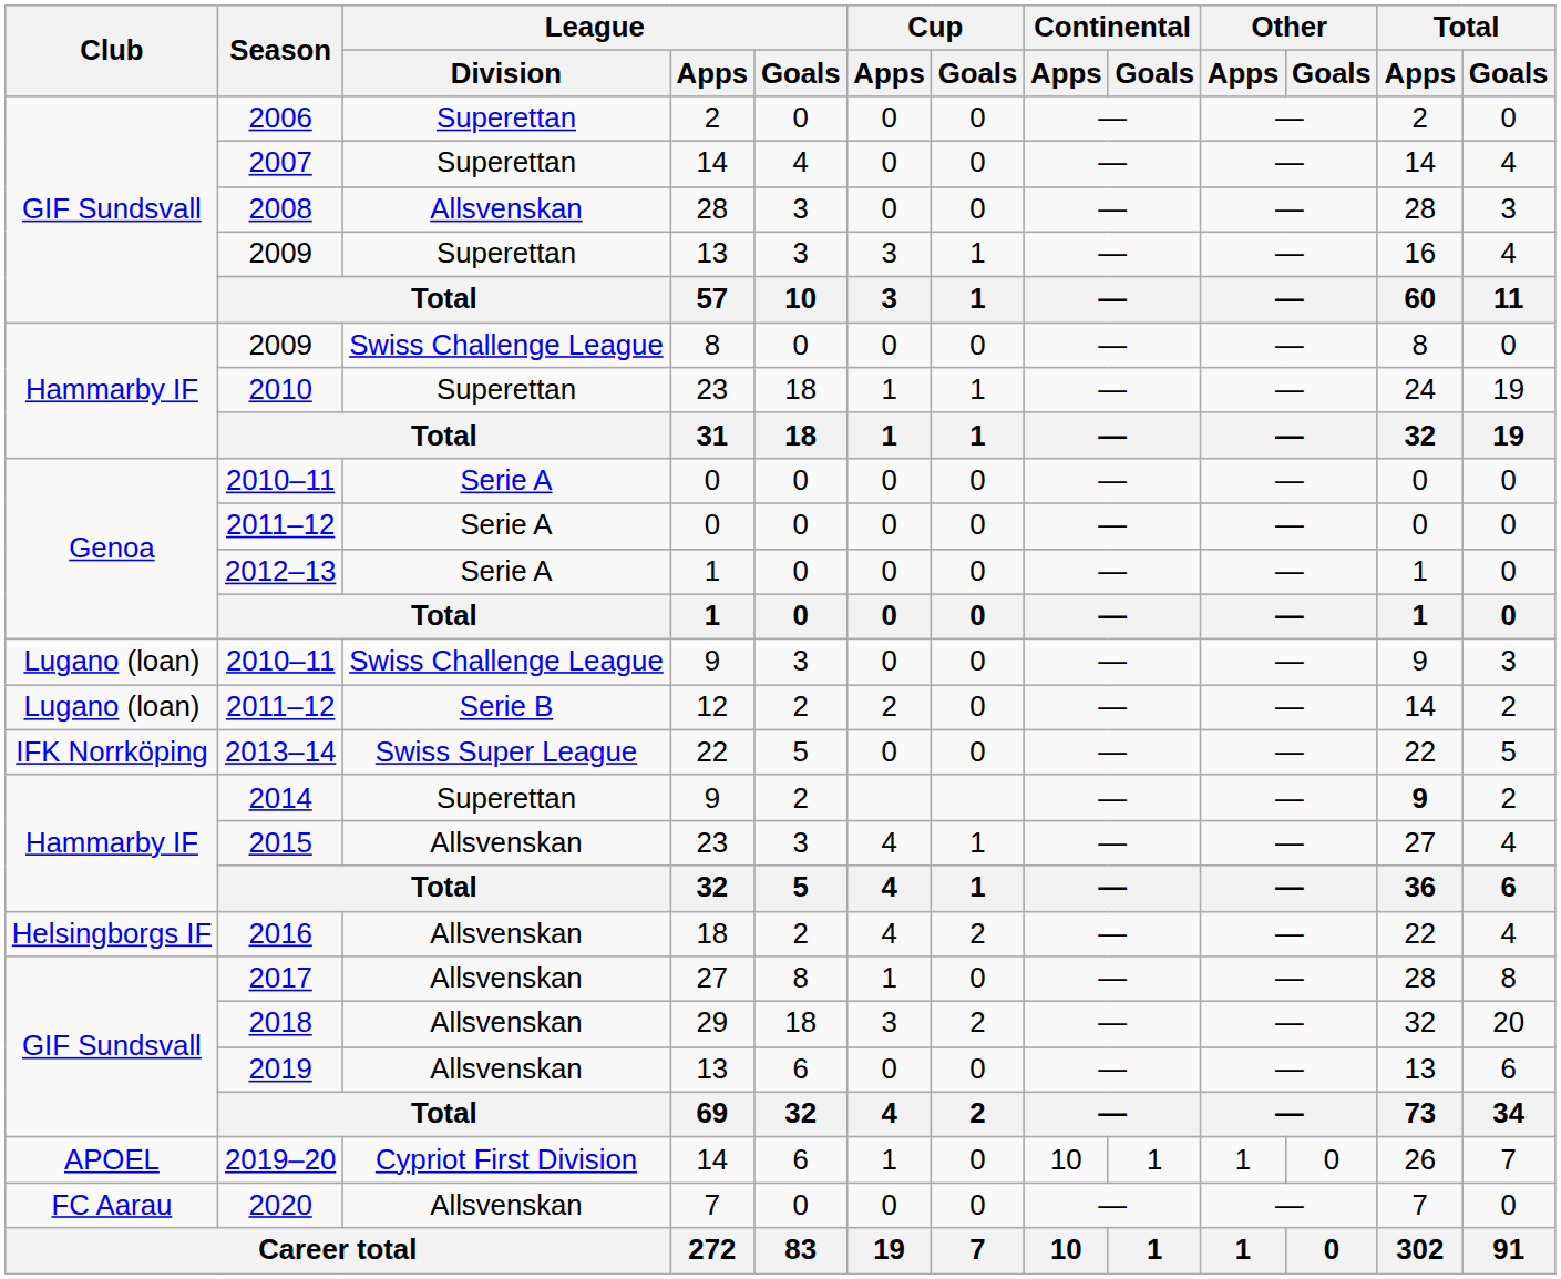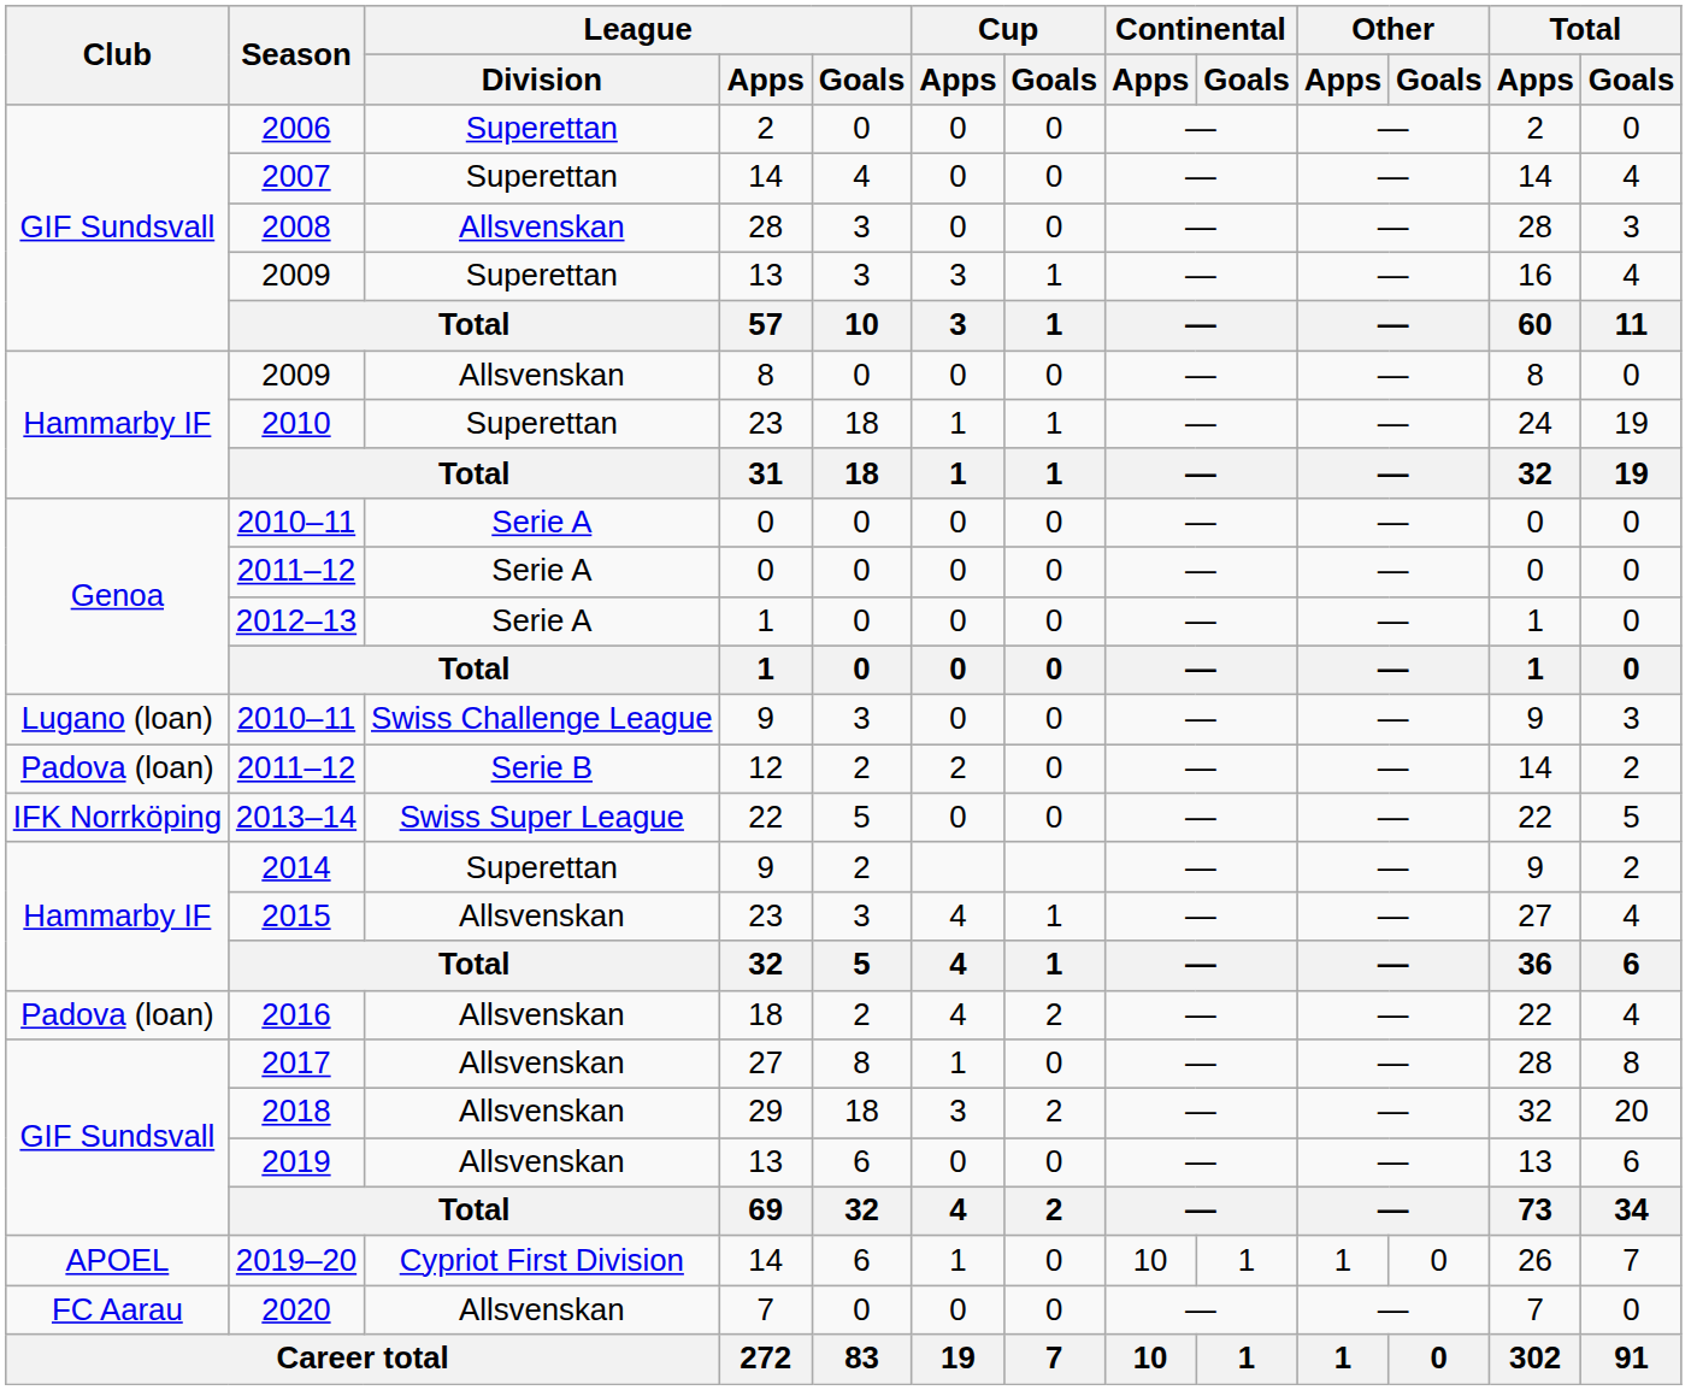 <table class="wikitable" style="text-align:center">
 <tr>
 <th rowspan="2">Club</th>
 <th rowspan="2">Season</th>
 <th colspan="3">League</th>
 <th colspan="2">Cup</th>
 <th colspan="2">Continental</th>
 <th colspan="2">Other</th>
 <th colspan="2">Total</th>
 </tr>
 <tr>
 <th>Division</th>
 <th>Apps</th>
 <th>Goals</th>
 <th>Apps</th>
 <th>Goals</th>
 <th>Apps</th>
 <th>Goals</th>
 <th>Apps</th>
 <th>Goals</th>
 <th>Apps</th>
 <th>Goals</th>
 </tr>
 <tr>
 <td rowspan="5"><a href='#'>GIF Sundsvall</a></td>
 <td><a href='#'>2006</a></td>
 <td><a href='#'>Superettan</a></td>
 <td>2</td>
 <td>0</td>
 <td>0</td>
 <td>0</td>
 <td colspan="2">—</td>
 <td colspan="2">—</td>
 <td>2</td>
 <td>0</td>
 </tr>
 <tr>
 <td><a href='#'>2007</a></td>
 <td>Superettan</td>
 <td>14</td>
 <td>4</td>
 <td>0</td>
 <td>0</td>
 <td colspan="2">—</td>
 <td colspan="2">—</td>
 <td>14</td>
 <td>4</td>
 </tr>
 <tr>
 <td><a href='#'>2008</a></td>
 <td><a href='#'>Allsvenskan</a></td>
 <td>28</td>
 <td>3</td>
 <td>0</td>
 <td>0</td>
 <td colspan="2">—</td>
 <td colspan="2">—</td>
 <td>28</td>
 <td>3</td>
 </tr>
 <tr>
 <td>2009</td>
 <td>Superettan</td>
 <td>13</td>
 <td>3</td>
 <td>3</td>
 <td>1</td>
 <td colspan="2">—</td>
 <td colspan="2">—</td>
 <td>16</td>
 <td>4</td>
 </tr>
 <tr>
 <th colspan="2">Total</th>
 <th>57</th>
 <th>10</th>
 <th>3</th>
 <th>1</th>
 <th colspan="2">—</th>
 <th colspan="2">—</th>
 <th>60</th>
 <th>11</th>
 </tr>
 <tr>
 <td rowspan="3"><a href='#'>Hammarby IF</a></td>
 <td>2009</td>
-<td><a href='#'>Swiss Challenge League</a></td>
+<td>Allsvenskan</td>
 <td>8</td>
 <td>0</td>
 <td>0</td>
 <td>0</td>
 <td colspan="2">—</td>
 <td colspan="2">—</td>
 <td>8</td>
 <td>0</td>
 </tr>
 <tr>
 <td><a href='#'>2010</a></td>
 <td>Superettan</td>
 <td>23</td>
 <td>18</td>
 <td>1</td>
 <td>1</td>
 <td colspan="2">—</td>
 <td colspan="2">—</td>
 <td>24</td>
 <td>19</td>
 </tr>
 <tr>
 <th colspan="2">Total</th>
 <th>31</th>
 <th>18</th>
 <th>1</th>
 <th>1</th>
 <th colspan="2">—</th>
 <th colspan="2">—</th>
 <th>32</th>
 <th>19</th>
 </tr>
 <tr>
 <td rowspan="4"><a href='#'>Genoa</a></td>
 <td><a href='#'>2010–11</a></td>
 <td><a href='#'>Serie A</a></td>
 <td>0</td>
 <td>0</td>
 <td>0</td>
 <td>0</td>
 <td colspan="2">—</td>
 <td colspan="2">—</td>
 <td>0</td>
 <td>0</td>
 </tr>
 <tr>
 <td><a href='#'>2011–12</a></td>
 <td>Serie A</td>
 <td>0</td>
 <td>0</td>
 <td>0</td>
 <td>0</td>
 <td colspan="2">—</td>
 <td colspan="2">—</td>
 <td>0</td>
 <td>0</td>
 </tr>
 <tr>
 <td><a href='#'>2012–13</a></td>
 <td>Serie A</td>
 <td>1</td>
 <td>0</td>
 <td>0</td>
 <td>0</td>
 <td colspan="2">—</td>
 <td colspan="2">—</td>
 <td>1</td>
 <td>0</td>
 </tr>
 <tr>
 <th colspan="2">Total</th>
 <th>1</th>
 <th>0</th>
 <th>0</th>
 <th>0</th>
 <th colspan="2">—</th>
 <th colspan="2">—</th>
 <th>1</th>
 <th>0</th>
 </tr>
 <tr>
 <td><a href='#'>Lugano</a> (loan)</td>
 <td><a href='#'>2010–11</a></td>
 <td><a href='#'>Swiss Challenge League</a></td>
 <td>9</td>
 <td>3</td>
 <td>0</td>
 <td>0</td>
 <td colspan="2">—</td>
 <td colspan="2">—</td>
 <td>9</td>
 <td>3</td>
 </tr>
 <tr>
-<td><a href='#'>Lugano</a> (loan)</td>
+<td><a href='#'>Padova</a> (loan)</td>
 <td><a href='#'>2011–12</a></td>
 <td><a href='#'>Serie B</a></td>
 <td>12</td>
 <td>2</td>
 <td>2</td>
 <td>0</td>
 <td colspan="2">—</td>
 <td colspan="2">—</td>
 <td>14</td>
 <td>2</td>
 </tr>
 <tr>
 <td><a href='#'>IFK Norrköping</a></td>
 <td><a href='#'>2013–14</a></td>
 <td><a href='#'>Swiss Super League</a></td>
 <td>22</td>
 <td>5</td>
 <td>0</td>
 <td>0</td>
 <td colspan="2">—</td>
 <td colspan="2">—</td>
 <td>22</td>
 <td>5</td>
 </tr>
 <tr>
 <td rowspan="3"><a href='#'>Hammarby IF</a></td>
 <td><a href='#'>2014</a></td>
 <td>Superettan</td>
 <td>9</td>
 <td>2</td>
 <td></td>
 <td></td>
 <td colspan="2">—</td>
 <td colspan="2">—</td>
-<td><strong>9</strong></td>
+<td>9</td>
 <td>2</td>
 </tr>
 <tr>
 <td><a href='#'>2015</a></td>
 <td>Allsvenskan</td>
 <td>23</td>
 <td>3</td>
 <td>4</td>
 <td>1</td>
 <td colspan="2">—</td>
 <td colspan="2">—</td>
 <td>27</td>
 <td>4</td>
 </tr>
 <tr>
 <th colspan="2">Total</th>
 <th>32</th>
 <th>5</th>
 <th>4</th>
 <th>1</th>
 <th colspan="2">—</th>
 <th colspan="2">—</th>
 <th>36</th>
 <th>6</th>
 </tr>
 <tr>
-<td><a href='#'>Helsingborgs IF</a></td>
+<td><a href='#'>Padova</a> (loan)</td>
 <td><a href='#'>2016</a></td>
 <td>Allsvenskan</td>
 <td>18</td>
 <td>2</td>
 <td>4</td>
 <td>2</td>
 <td colspan="2">—</td>
 <td colspan="2">—</td>
 <td>22</td>
 <td>4</td>
 </tr>
 <tr>
 <td rowspan="4"><a href='#'>GIF Sundsvall</a></td>
 <td><a href='#'>2017</a></td>
 <td>Allsvenskan</td>
 <td>27</td>
 <td>8</td>
 <td>1</td>
 <td>0</td>
 <td colspan="2">—</td>
 <td colspan="2">—</td>
 <td>28</td>
 <td>8</td>
 </tr>
 <tr>
 <td><a href='#'>2018</a></td>
 <td>Allsvenskan</td>
 <td>29</td>
 <td>18</td>
 <td>3</td>
 <td>2</td>
 <td colspan="2">—</td>
 <td colspan="2">—</td>
 <td>32</td>
 <td>20</td>
 </tr>
 <tr>
 <td><a href='#'>2019</a></td>
 <td>Allsvenskan</td>
 <td>13</td>
 <td>6</td>
 <td>0</td>
 <td>0</td>
 <td colspan="2">—</td>
 <td colspan="2">—</td>
 <td>13</td>
 <td>6</td>
 </tr>
 <tr>
 <th colspan="2">Total</th>
 <th>69</th>
 <th>32</th>
 <th>4</th>
 <th>2</th>
 <th colspan="2">—</th>
 <th colspan="2">—</th>
 <th>73</th>
 <th>34</th>
 </tr>
 <tr>
 <td><a href='#'>APOEL</a></td>
 <td><a href='#'>2019–20</a></td>
 <td><a href='#'>Cypriot First Division</a></td>
 <td>14</td>
 <td>6</td>
 <td>1</td>
 <td>0</td>
 <td>10</td>
 <td>1</td>
 <td>1</td>
 <td>0</td>
 <td>26</td>
 <td>7</td>
 </tr>
 <tr>
 <td><a href='#'>FC Aarau</a></td>
 <td><a href='#'>2020</a></td>
 <td>Allsvenskan</td>
 <td>7</td>
 <td>0</td>
 <td>0</td>
 <td>0</td>
 <td colspan="2">—</td>
 <td colspan="2">—</td>
 <td>7</td>
 <td>0</td>
 </tr>
 <tr>
 <th colspan="3">Career total</th>
 <th>272</th>
 <th>83</th>
 <th>19</th>
 <th>7</th>
 <th>10</th>
 <th>1</th>
 <th>1</th>
 <th>0</th>
 <th>302</th>
 <th>91</th>
 </tr>
 </table>
